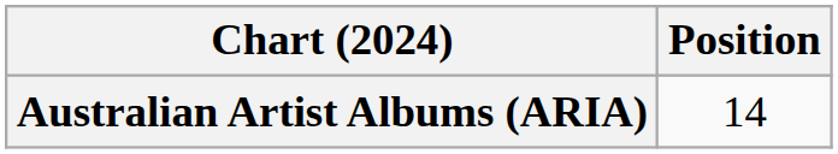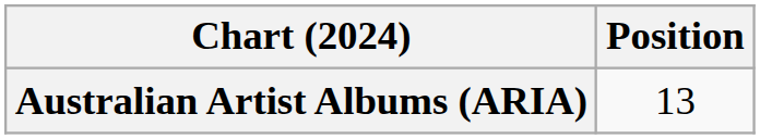 <table class="wikitable plainrowheaders" style="text-align:center">
 <tr>
 <th scope="col">Chart (2024)</th>
 <th scope="col">Position</th>
 </tr>
 <tr>
 <th scope="row">Australian Artist Albums (ARIA)</th>
-<td>14</td>
+<td>13</td>
 </tr>
 </table>
